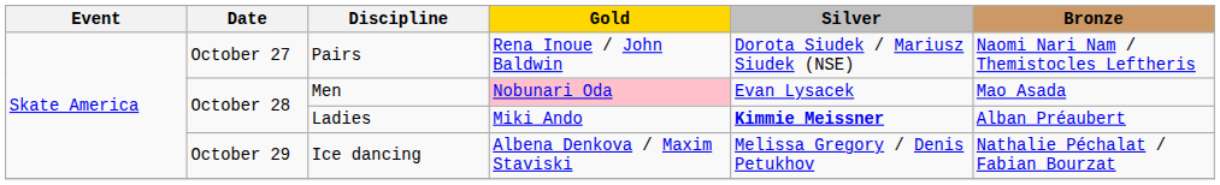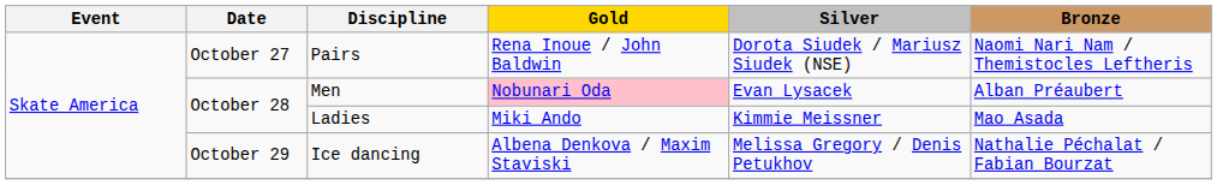 <table class="wikitable" width="75%">
 <tr>
 <th width="15%">Event</th>
 <th width="10%">Date</th>
 <th width="15%">Discipline</th>
 <td width = "20%" align="center" bgcolor="gold"><strong>Gold</strong></td>
 <td width = "20%" align="center" bgcolor="silver"><strong>Silver</strong></td>
 <td width = "20%" align="center" bgcolor="cc9966"><strong>Bronze</strong></td>
 </tr>
 <tr>
 <td rowspan = 4> <a href='#'>Skate America</a></td>
 <td>October 27</td>
 <td>Pairs</td>
 <td> <a href='#'>Rena Inoue</a> / <a href='#'>John Baldwin</a></td>
 <td> <a href='#'>Dorota Siudek</a> / <a href='#'>Mariusz Siudek</a> (NSE)</td>
 <td> <a href='#'>Naomi Nari Nam</a> / <a href='#'>Themistocles Leftheris</a></td>
 </tr>
 <tr>
 <td rowspan = 2>October 28</td>
 <td>Men</td>
 <td style="background: pink;"> <a href='#'>Nobunari Oda</a></td>
 <td> <a href='#'>Evan Lysacek</a></td>
-<td> <a href='#'>Mao Asada</a></td>
+<td> <a href='#'>Alban Préaubert</a></td>
 </tr>
 <tr>
 <td>Ladies</td>
 <td> <a href='#'>Miki Ando</a></td>
-<td><strong> <a href='#'>Kimmie Meissner</a></strong></td>
-<td> <a href='#'>Alban Préaubert</a></td>
+<td> <a href='#'>Kimmie Meissner</a></td>
+<td> <a href='#'>Mao Asada</a></td>
 </tr>
 <tr>
 <td>October 29</td>
 <td>Ice dancing</td>
 <td> <a href='#'>Albena Denkova</a> / <a href='#'>Maxim Staviski</a></td>
 <td> <a href='#'>Melissa Gregory</a> / <a href='#'>Denis Petukhov</a></td>
 <td> <a href='#'>Nathalie Péchalat</a> / <a href='#'>Fabian Bourzat</a></td>
 </tr>
 <tr>
 </tr>
 </table>
